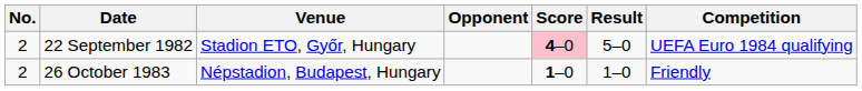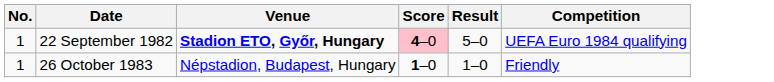 <table class="wikitable plainrowheaders">
 <tr>
 <th>No.</th>
 <th>Date</th>
 <th>Venue</th>
-<th>Opponent</th>
 <th>Score</th>
 <th>Result</th>
 <th>Competition</th>
 </tr>
 <tr>
-<td align="center">2</td>
+<td align="center">1</td>
 <td>22 September 1982</td>
-<td><a href='#'>Stadion ETO</a>, <a href='#'>Győr</a>, Hungary</td>
-<td></td>
+<td><strong><a href='#'>Stadion ETO</a>, <a href='#'>Győr</a>, Hungary</strong></td>
 <td align="center" style="background: pink;"><strong>4</strong>–0</td>
 <td align="center">5–0</td>
 <td><a href='#'>UEFA Euro 1984 qualifying</a></td>
 </tr>
 <tr>
-<td align="center">2</td>
+<td align="center">1</td>
 <td>26 October 1983</td>
 <td><a href='#'>Népstadion</a>, <a href='#'>Budapest</a>, Hungary</td>
-<td></td>
 <td align="center"><strong>1</strong>–0</td>
 <td align="center">1–0</td>
 <td><a href='#'>Friendly</a></td>
 </tr>
 </table>
